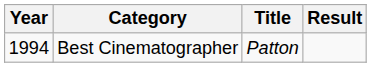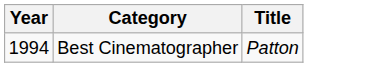 <table class="wikitable">
 <tr>
 <th>Year</th>
 <th>Category</th>
 <th>Title</th>
-<th>Result</th>
 </tr>
 <tr>
 <td>1994</td>
 <td>Best Cinematographer</td>
 <td><em>Patton</em></td>
-<td></td>
 </tr>
 </table>
